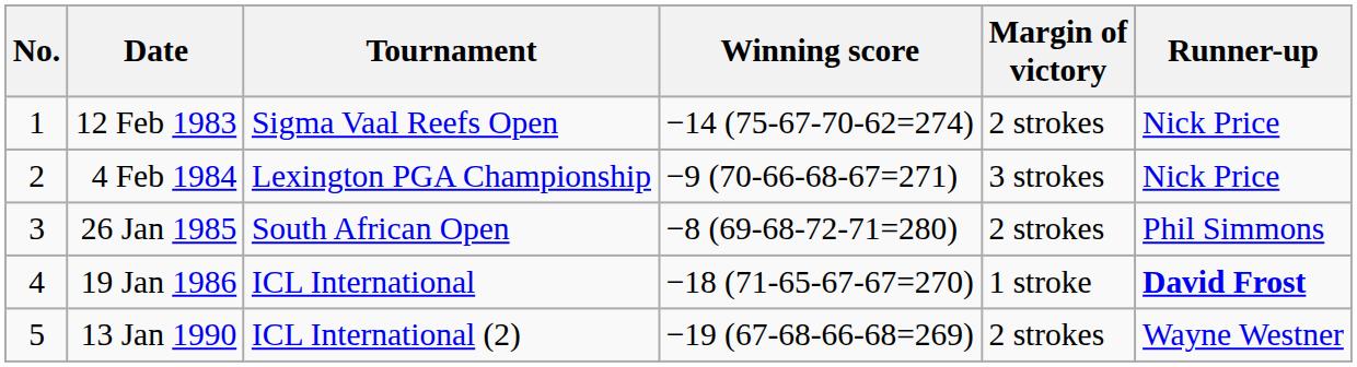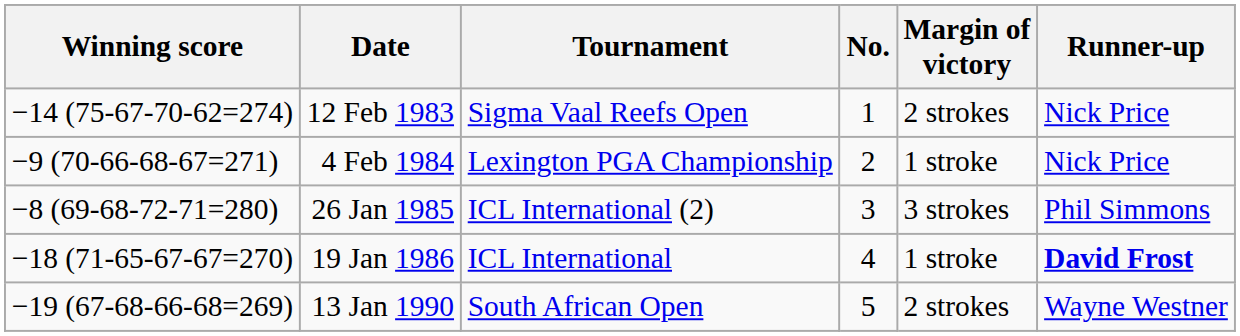 <table class="wikitable" style="font-size:95%;">
 <tr>
-<th>No.</th>
+<th>Winning score</th>
 <th>Date</th>
 <th>Tournament</th>
-<th>Winning score</th>
+<th>No.</th>
 <th>Margin of<br>victory</th>
 <th>Runner-up</th>
 </tr>
 <tr>
-<td align=center>1</td>
+<td>−14 (75-67-70-62=274)</td>
 <td align=right>12 Feb <a href='#'>1983</a></td>
 <td><a href='#'>Sigma Vaal Reefs Open</a></td>
-<td>−14 (75-67-70-62=274)</td>
+<td align=center>1</td>
 <td>2 strokes</td>
 <td> <a href='#'>Nick Price</a></td>
 </tr>
 <tr>
-<td align=center>2</td>
+<td>−9 (70-66-68-67=271)</td>
 <td align=right>4 Feb <a href='#'>1984</a></td>
 <td><a href='#'>Lexington PGA Championship</a></td>
-<td>−9 (70-66-68-67=271)</td>
-<td>3 strokes</td>
+<td align=center>2</td>
+<td>1 stroke</td>
 <td> <a href='#'>Nick Price</a></td>
 </tr>
 <tr>
+<td>−8 (69-68-72-71=280)</td>
+<td align=right>26 Jan <a href='#'>1985</a></td>
+<td><a href='#'>ICL International</a> (2)</td>
 <td align=center>3</td>
-<td align=right>26 Jan <a href='#'>1985</a></td>
-<td><a href='#'>South African Open</a></td>
-<td>−8 (69-68-72-71=280)</td>
-<td>2 strokes</td>
+<td>3 strokes</td>
 <td> <a href='#'>Phil Simmons</a></td>
 </tr>
 <tr>
-<td align=center>4</td>
+<td>−18 (71-65-67-67=270)</td>
 <td align=right>19 Jan <a href='#'>1986</a></td>
 <td><a href='#'>ICL International</a></td>
-<td>−18 (71-65-67-67=270)</td>
+<td align=center>4</td>
 <td>1 stroke</td>
 <td><strong> <a href='#'>David Frost</a></strong></td>
 </tr>
 <tr>
+<td>−19 (67-68-66-68=269)</td>
+<td align=right>13 Jan <a href='#'>1990</a></td>
+<td><a href='#'>South African Open</a></td>
 <td align=center>5</td>
-<td align=right>13 Jan <a href='#'>1990</a></td>
-<td><a href='#'>ICL International</a> (2)</td>
-<td>−19 (67-68-66-68=269)</td>
 <td>2 strokes</td>
 <td> <a href='#'>Wayne Westner</a></td>
 </tr>
 </table>
